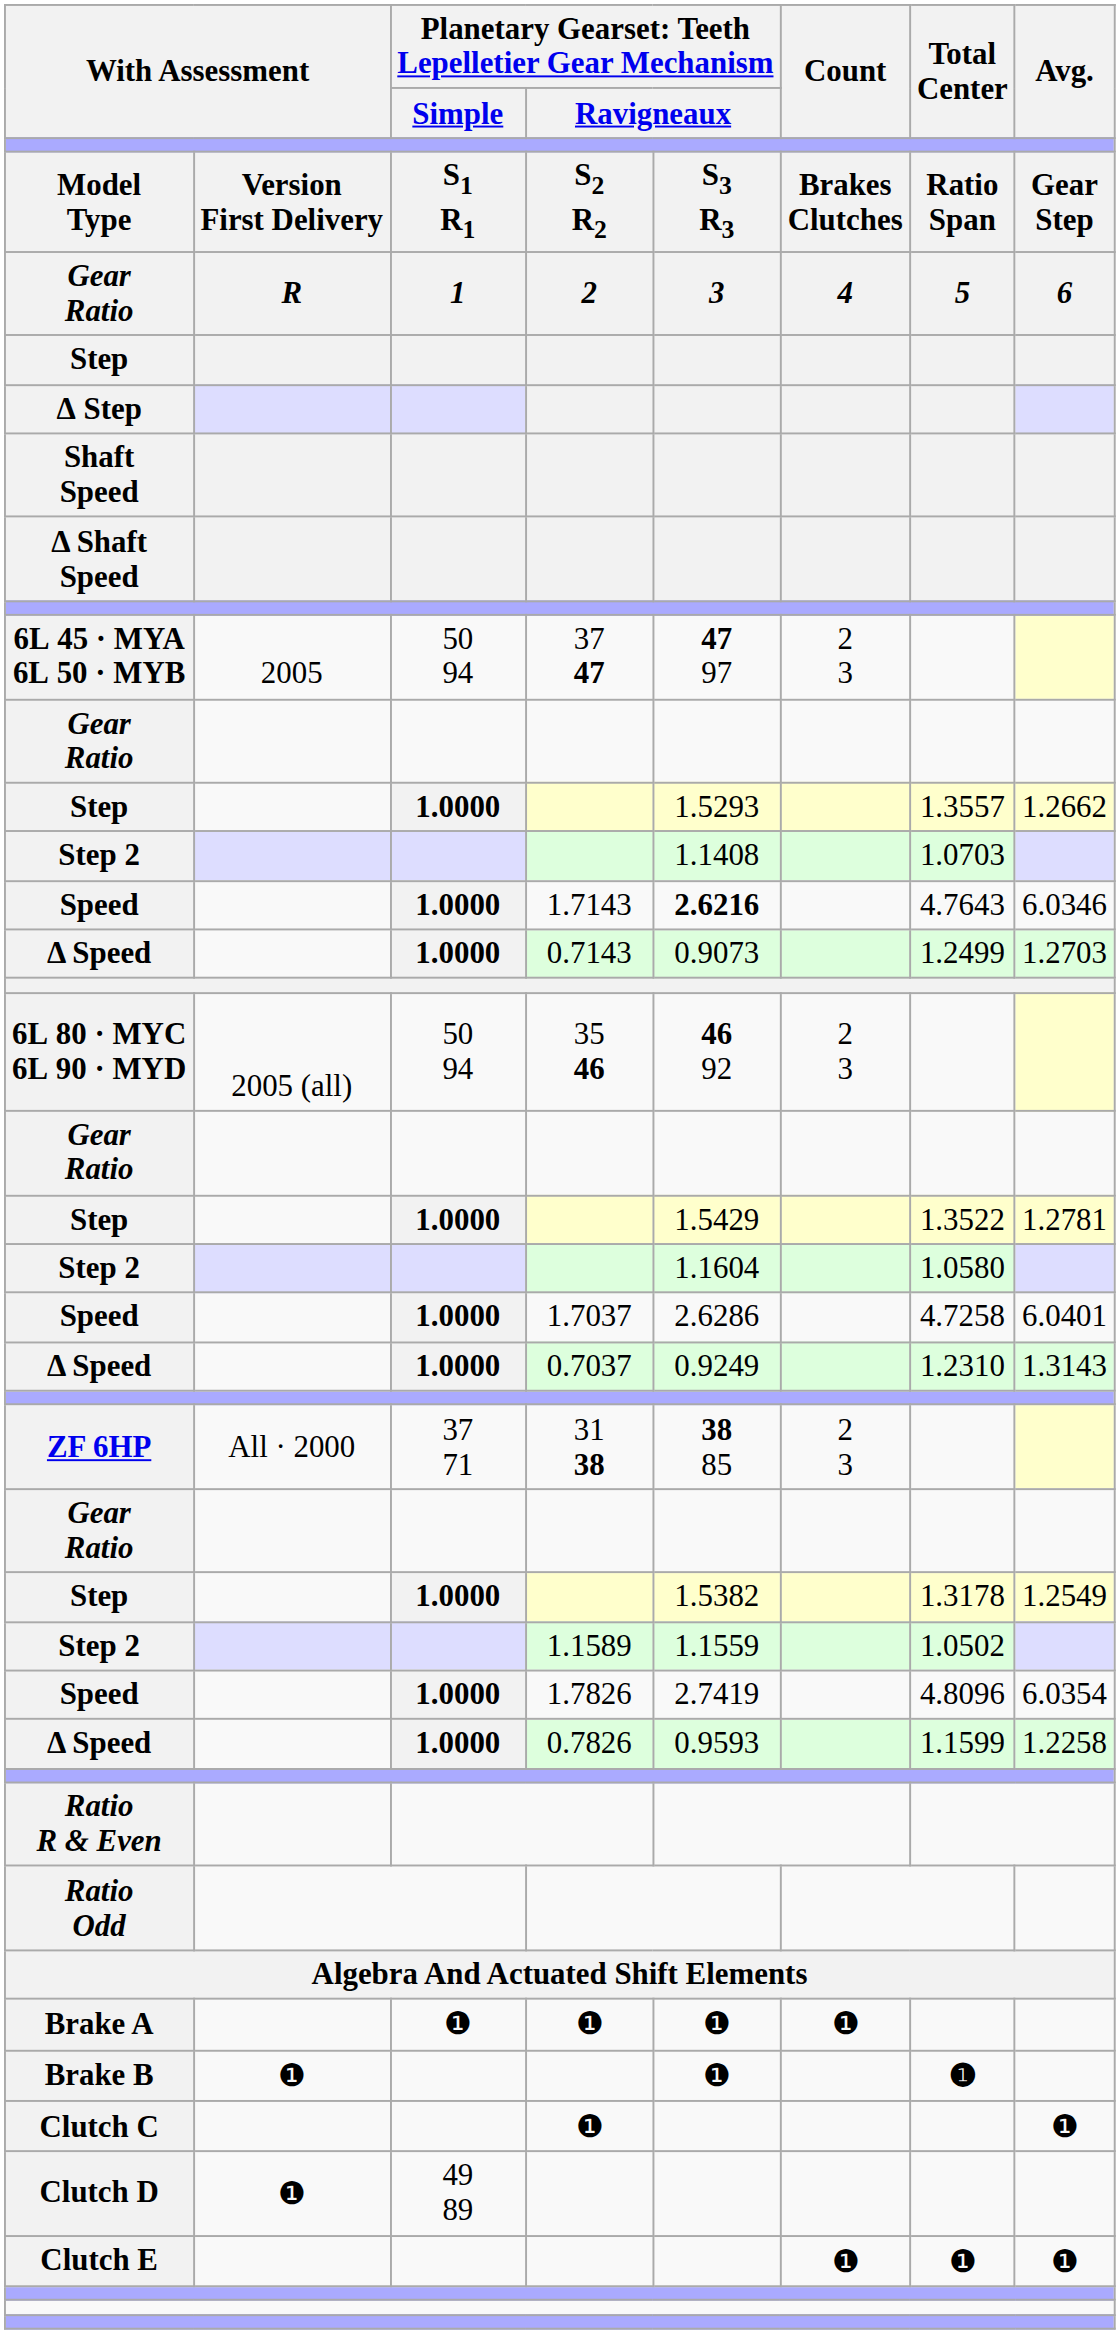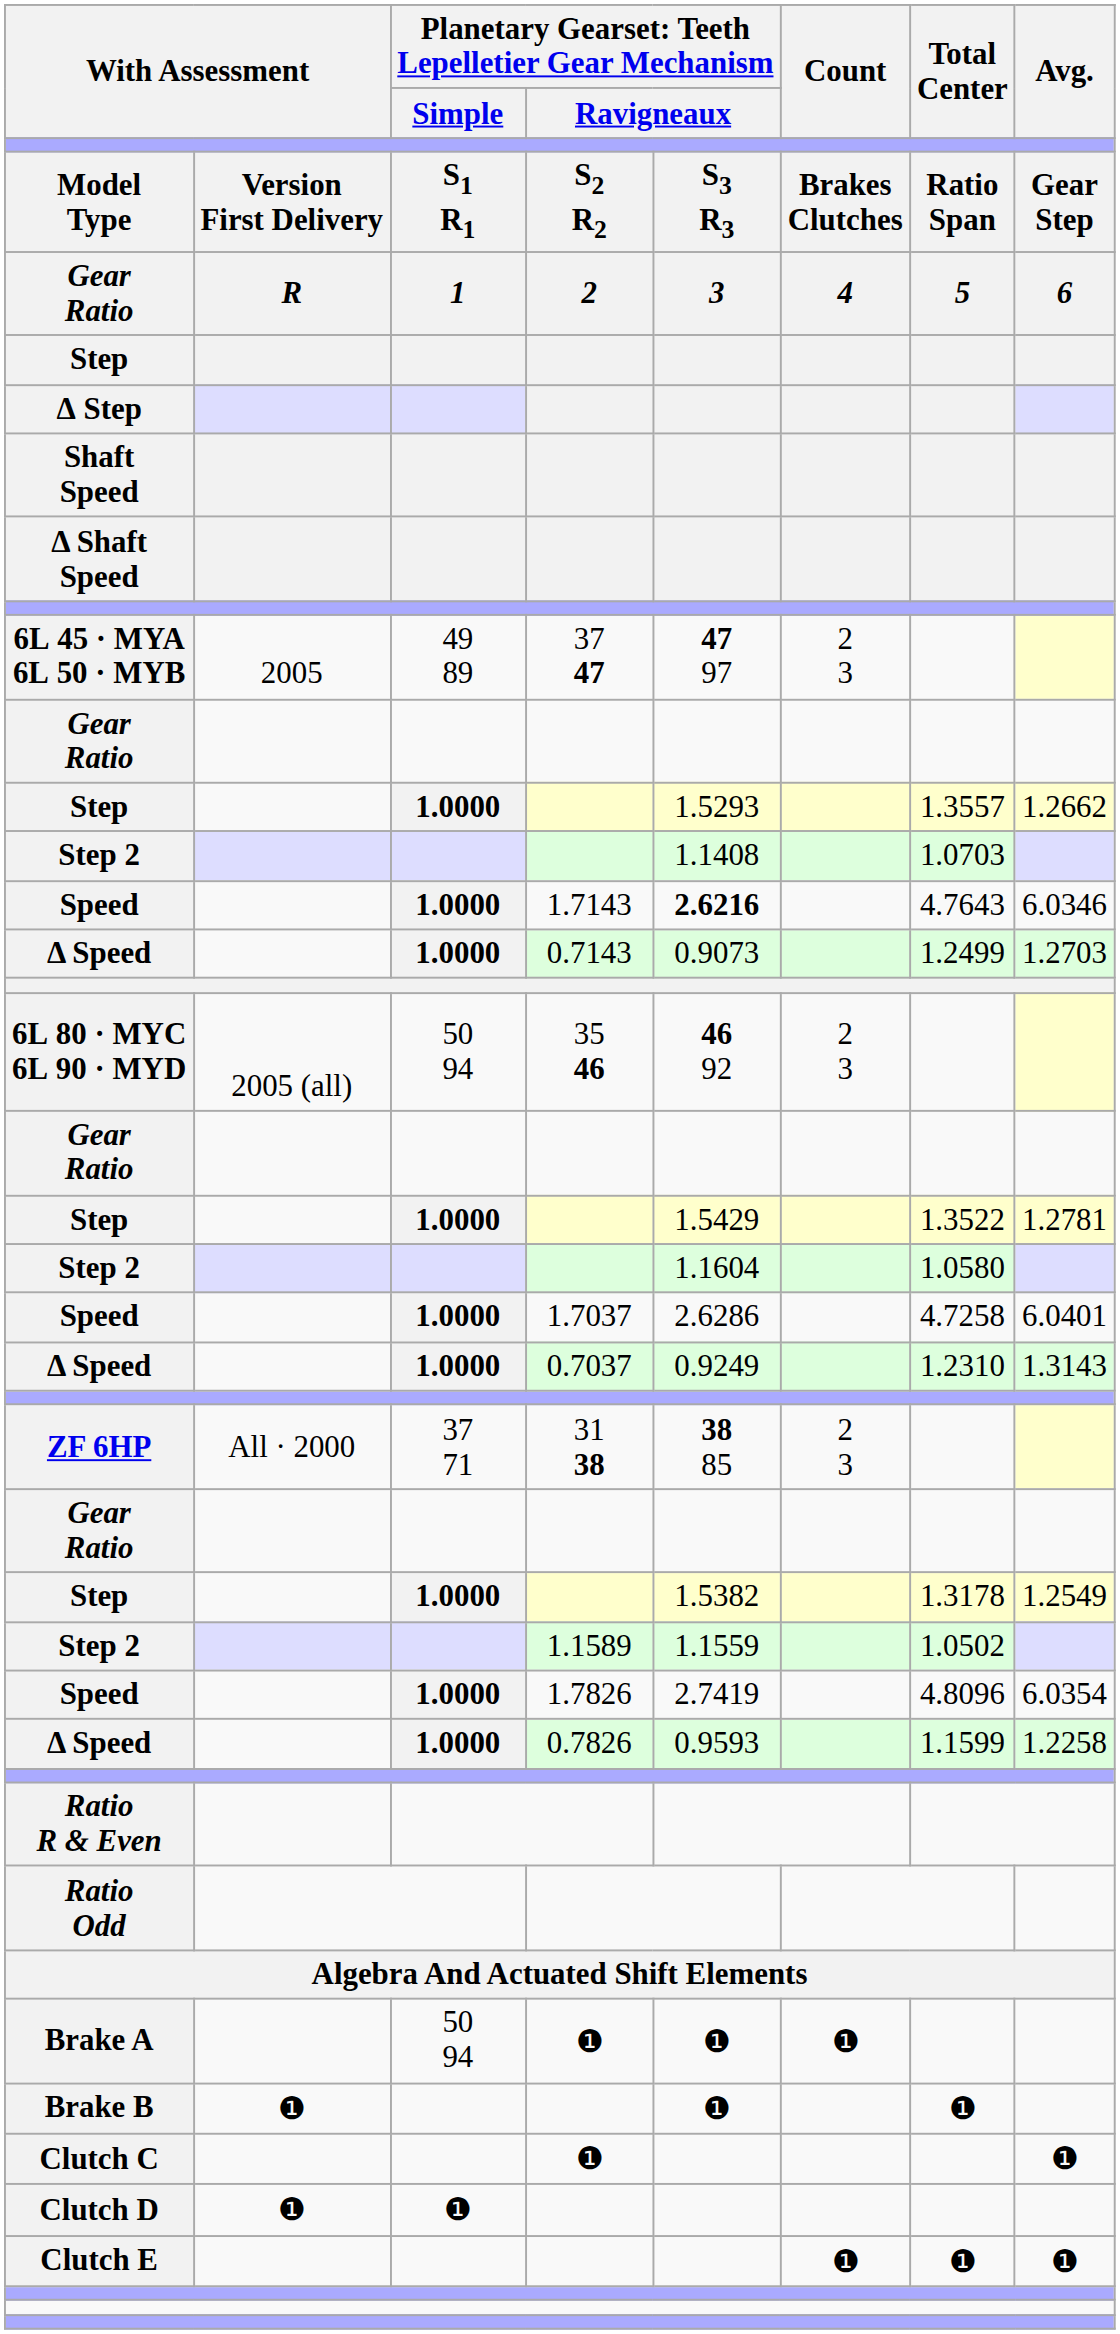 <table class="wikitable collapsible" style="text-align:center">
 <tr>
 <th rowspan=2 colspan=2>With Assessment</th>
 <th colspan=3>Planetary Gearset: Teeth<br><a href='#'>Lepelletier Gear Mechanism</a></th>
 <th rowspan=2>Count</th>
 <th rowspan=2>Total<br>Center</th>
 <th rowspan=2>Avg.</th>
 </tr>
 <tr>
 <th><a href='#'>Simple</a></th>
 <th colspan=2><a href='#'>Ravigneaux</a></th>
 </tr>
 <tr>
 <td colspan=8 style="background:#AAF;"></td>
 </tr>
 <tr>
 <th>Model<br>Type</th>
 <th>Version<br>First Delivery</th>
 <th>S<sub>1</sub><br>R<sub>1</sub></th>
 <th>S<sub>2</sub><br>R<sub>2</sub></th>
 <th>S<sub>3</sub><br>R<sub>3</sub></th>
 <th>Brakes<br>Clutches</th>
 <th>Ratio<br>Span</th>
 <th>Gear<br>Step</th>
 </tr>
 <tr style="font-style:italic;">
 <th>Gear<br>Ratio</th>
 <th>R<br></th>
 <th>1<br></th>
 <th>2<br></th>
 <th>3<br></th>
 <th>4<br></th>
 <th>5<br></th>
 <th>6<br></th>
 </tr>
 <tr>
 <th>Step</th>
 <th></th>
 <th></th>
 <th></th>
 <th></th>
 <th></th>
 <th></th>
 <th></th>
 </tr>
 <tr>
 <th>Δ Step</th>
 <th style="background:#DDF;"></th>
 <th style="background:#DDF;"></th>
 <th></th>
 <th></th>
 <th></th>
 <th></th>
 <th style="background:#DDF;"></th>
 </tr>
 <tr>
 <th>Shaft<br>Speed</th>
 <th></th>
 <th></th>
 <th></th>
 <th></th>
 <th></th>
 <th></th>
 <th></th>
 </tr>
 <tr>
 <th>Δ Shaft<br>Speed</th>
 <th></th>
 <th></th>
 <th></th>
 <th></th>
 <th></th>
 <th></th>
 <th></th>
 </tr>
 <tr>
 <td colspan=8 style="background:#AAF;"></td>
 </tr>
 <tr>
 <th>6L 45 · MYA<br>6L 50 · MYB</th>
 <td><br>2005</td>
-<td>50<br>94</td>
+<td>49<br>89</td>
 <td>37<br><strong>47</strong></td>
 <td><strong>47</strong><br>97</td>
 <td>2<br>3</td>
 <td><br></td>
 <td style="background:#FFC;"></td>
 </tr>
 <tr style="font-style:italic;">
 <th>Gear<br>Ratio</th>
 <td></td>
 <td><br></td>
 <td></td>
 <td><br></td>
 <td></td>
 <td><br></td>
 <td><br></td>
 </tr>
 <tr>
 <th>Step</th>
 <td></td>
 <th>1.0000</th>
 <td style="background:#FFC;"></td>
 <td style="background:#FFC;">1.5293</td>
 <td style="background:#FFC;"></td>
 <td style="background:#FFC;">1.3557</td>
 <td style="background:#FFC;">1.2662</td>
 </tr>
 <tr>
 <th>Step 2</th>
 <td style="background:#DDF;"></td>
 <td style="background:#DDF;"></td>
 <td style="background:#DFD;"></td>
 <td style="background:#DFD;">1.1408</td>
 <td style="background:#DFD;"></td>
 <td style="background:#DFD;">1.0703</td>
 <td style="background:#DDF;"></td>
 </tr>
 <tr>
 <th>Speed</th>
 <td></td>
 <th>1.0000</th>
 <td>1.7143</td>
 <td><strong>2.6216</strong></td>
 <td></td>
 <td>4.7643</td>
 <td>6.0346</td>
 </tr>
 <tr>
 <th>Δ Speed</th>
 <td></td>
 <th>1.0000</th>
 <td style="background:#DFD;">0.7143</td>
 <td style="background:#DFD;">0.9073</td>
 <td style="background:#DFD;"></td>
 <td style="background:#DFD;">1.2499</td>
 <td style="background:#DFD;">1.2703</td>
 </tr>
 <tr>
 <th colspan=8></th>
 </tr>
 <tr>
 <th>6L 80 · MYC<br>6L 90 · MYD</th>
 <td><br><br>2005 (all)</td>
 <td>50<br>94</td>
 <td>35<br><strong>46</strong></td>
 <td><strong>46</strong><br>92</td>
 <td>2<br>3</td>
 <td><br></td>
 <td style="background:#FFC;"></td>
 </tr>
 <tr style="font-style:italic;">
 <th>Gear<br>Ratio</th>
 <td></td>
 <td><br></td>
 <td></td>
 <td><br></td>
 <td></td>
 <td><br></td>
 <td><br></td>
 </tr>
 <tr>
 <th>Step</th>
 <td></td>
 <th>1.0000</th>
 <td style="background:#FFC;"></td>
 <td style="background:#FFC;">1.5429</td>
 <td style="background:#FFC;"></td>
 <td style="background:#FFC;">1.3522</td>
 <td style="background:#FFC;">1.2781</td>
 </tr>
 <tr>
 <th>Step 2</th>
 <td style="background:#DDF;"></td>
 <td style="background:#DDF;"></td>
 <td style="background:#DFD;"></td>
 <td style="background:#DFD;">1.1604</td>
 <td style="background:#DFD;"></td>
 <td style="background:#DFD;">1.0580</td>
 <td style="background:#DDF;"></td>
 </tr>
 <tr>
 <th>Speed</th>
 <td></td>
 <th>1.0000</th>
 <td>1.7037</td>
 <td>2.6286</td>
 <td></td>
 <td>4.7258</td>
 <td>6.0401</td>
 </tr>
 <tr>
 <th>Δ Speed</th>
 <td></td>
 <th>1.0000</th>
 <td style="background:#DFD;">0.7037</td>
 <td style="background:#DFD;">0.9249</td>
 <td style="background:#DFD;"></td>
 <td style="background:#DFD;">1.2310</td>
 <td style="background:#DFD;">1.3143</td>
 </tr>
 <tr>
 <td colspan=8 style="background:#AAF;"></td>
 </tr>
 <tr>
 <th><a href='#'>ZF 6HP</a></th>
 <td>All · 2000</td>
 <td>37<br>71</td>
 <td>31<br><strong>38</strong></td>
 <td><strong>38</strong><br>85</td>
 <td>2<br>3</td>
 <td><br></td>
 <td style="background:#FFC;"></td>
 </tr>
 <tr style="font-style:italic;">
 <th>Gear<br>Ratio</th>
 <td></td>
 <td><br></td>
 <td></td>
 <td><br></td>
 <td></td>
 <td><br></td>
 <td><br></td>
 </tr>
 <tr>
 <th>Step</th>
 <td></td>
 <th>1.0000</th>
 <td style="background:#FFC;"></td>
 <td style="background:#FFC;">1.5382</td>
 <td style="background:#FFC;"></td>
 <td style="background:#FFC;">1.3178</td>
 <td style="background:#FFC;">1.2549</td>
 </tr>
 <tr>
 <th>Step 2</th>
 <td style="background:#DDF;"></td>
 <td style="background:#DDF;"></td>
 <td style="background:#DFD;">1.1589</td>
 <td style="background:#DFD;">1.1559</td>
 <td style="background:#DFD;"></td>
 <td style="background:#DFD;">1.0502</td>
 <td style="background:#DDF;"></td>
 </tr>
 <tr>
 <th>Speed</th>
 <td></td>
 <th>1.0000</th>
 <td>1.7826</td>
 <td>2.7419</td>
 <td></td>
 <td>4.8096</td>
 <td>6.0354</td>
 </tr>
 <tr>
 <th>Δ Speed</th>
 <td></td>
 <th>1.0000</th>
 <td style="background:#DFD;">0.7826</td>
 <td style="background:#DFD;">0.9593</td>
 <td style="background:#DFD;"></td>
 <td style="background:#DFD;">1.1599</td>
 <td style="background:#DFD;">1.2258</td>
 </tr>
 <tr>
 <th colspan=8 style="background:#AAF;"></th>
 </tr>
 <tr style="font-style:italic;">
 <th>Ratio<br>R & Even</th>
 <td></td>
 <td colspan=2></td>
 <td colspan=2></td>
 <td colspan=2></td>
 </tr>
 <tr style="font-style:italic;">
 <th>Ratio<br>Odd</th>
 <td colspan=2></td>
 <td colspan=2></td>
 <td colspan=2></td>
 <td></td>
 </tr>
 <tr>
 <th colspan=8>Algebra And Actuated Shift Elements</th>
 </tr>
 <tr>
 <th>Brake A</th>
 <td></td>
-<td>❶</td>
+<td>50<br>94</td>
 <td>❶</td>
 <td>❶</td>
 <td>❶</td>
 <td></td>
 <td></td>
 </tr>
 <tr>
 <th>Brake B</th>
 <td>❶</td>
 <td></td>
 <td></td>
 <td>❶</td>
 <td></td>
-<td><strong>❶</strong></td>
+<td>❶</td>
 <td></td>
 </tr>
 <tr>
 <th>Clutch C</th>
 <td></td>
 <td></td>
 <td>❶</td>
 <td></td>
 <td></td>
 <td></td>
 <td>❶</td>
 </tr>
 <tr>
 <th>Clutch D</th>
 <td>❶</td>
-<td>49<br>89</td>
+<td>❶</td>
 <td></td>
 <td></td>
 <td></td>
 <td></td>
 <td></td>
 </tr>
 <tr>
 <th>Clutch E</th>
 <td></td>
 <td></td>
 <td></td>
 <td></td>
 <td>❶</td>
 <td>❶</td>
 <td>❶</td>
 </tr>
 <tr>
 <td colspan=8 style="background:#AAF;"></td>
 </tr>
 <tr>
 <td colspan=8></td>
 </tr>
 <tr>
 <td colspan=8 style="background:#AAF;"></td>
 </tr>
 </table>
